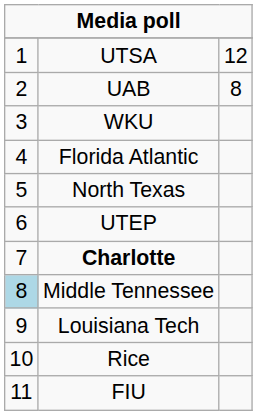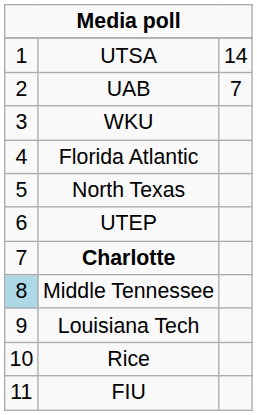 <table class="wikitable">
 <tr align="center">
 <td align="center" Colspan="3"><strong>Media poll</strong></td>
 </tr>
 <tr align="center">
 </tr>
 <tr align="center">
 <td>1</td>
 <td>UTSA</td>
-<td>12</td>
+<td>14</td>
 </tr>
 <tr align="center">
 <td>2</td>
 <td>UAB</td>
-<td>8</td>
+<td>7</td>
 </tr>
 <tr align="center">
 <td>3</td>
 <td>WKU</td>
 <td></td>
 </tr>
 <tr align="center">
 <td>4</td>
 <td>Florida Atlantic</td>
 <td></td>
 </tr>
 <tr align="center">
 <td>5</td>
 <td>North Texas</td>
 <td></td>
 </tr>
 <tr align="center">
 <td>6</td>
 <td>UTEP</td>
 <td></td>
 </tr>
 <tr align="center">
 <td>7</td>
 <td><strong>Charlotte</strong></td>
 <td></td>
 </tr>
 <tr align="center">
 <td style="background: lightblue;">8</td>
 <td>Middle Tennessee</td>
 <td></td>
 </tr>
 <tr align="center">
 <td>9</td>
 <td>Louisiana Tech</td>
 <td></td>
 </tr>
 <tr align="center">
 <td>10</td>
 <td>Rice</td>
 <td></td>
 </tr>
 <tr align="center">
 <td>11</td>
 <td>FIU</td>
 <td></td>
 </tr>
 </table>
